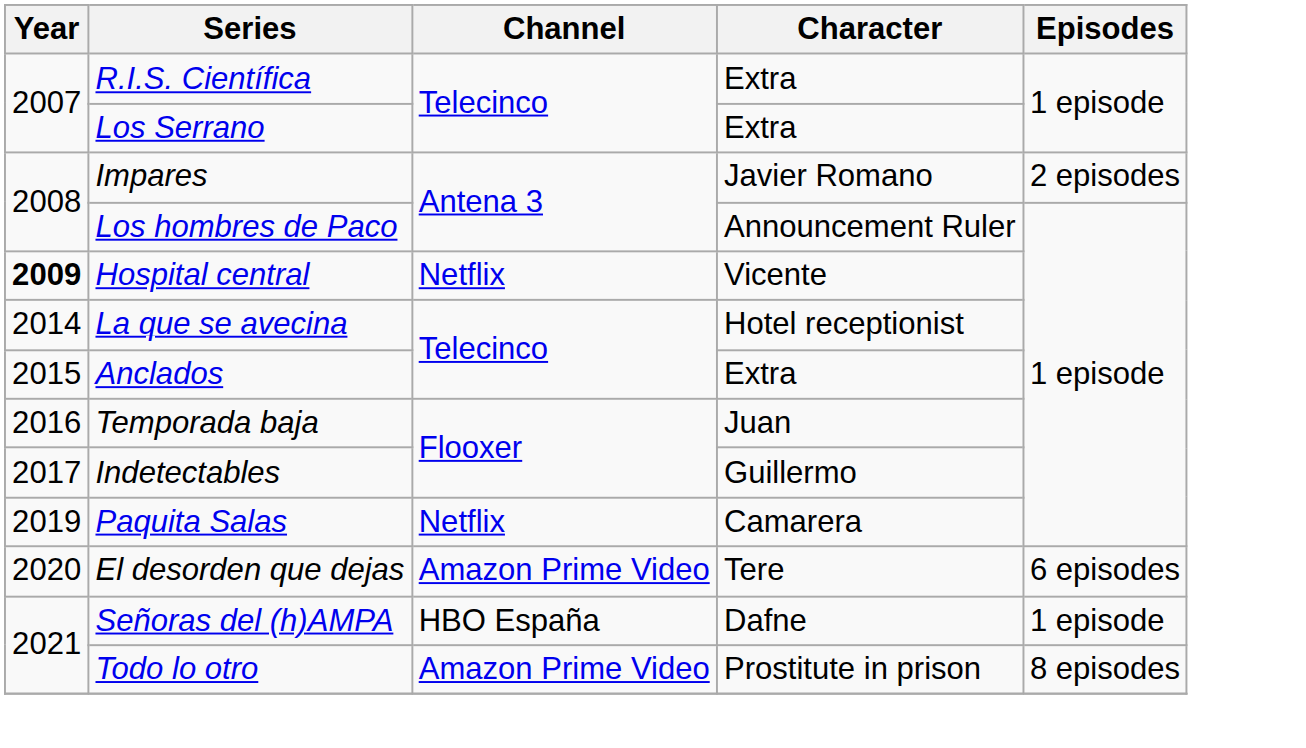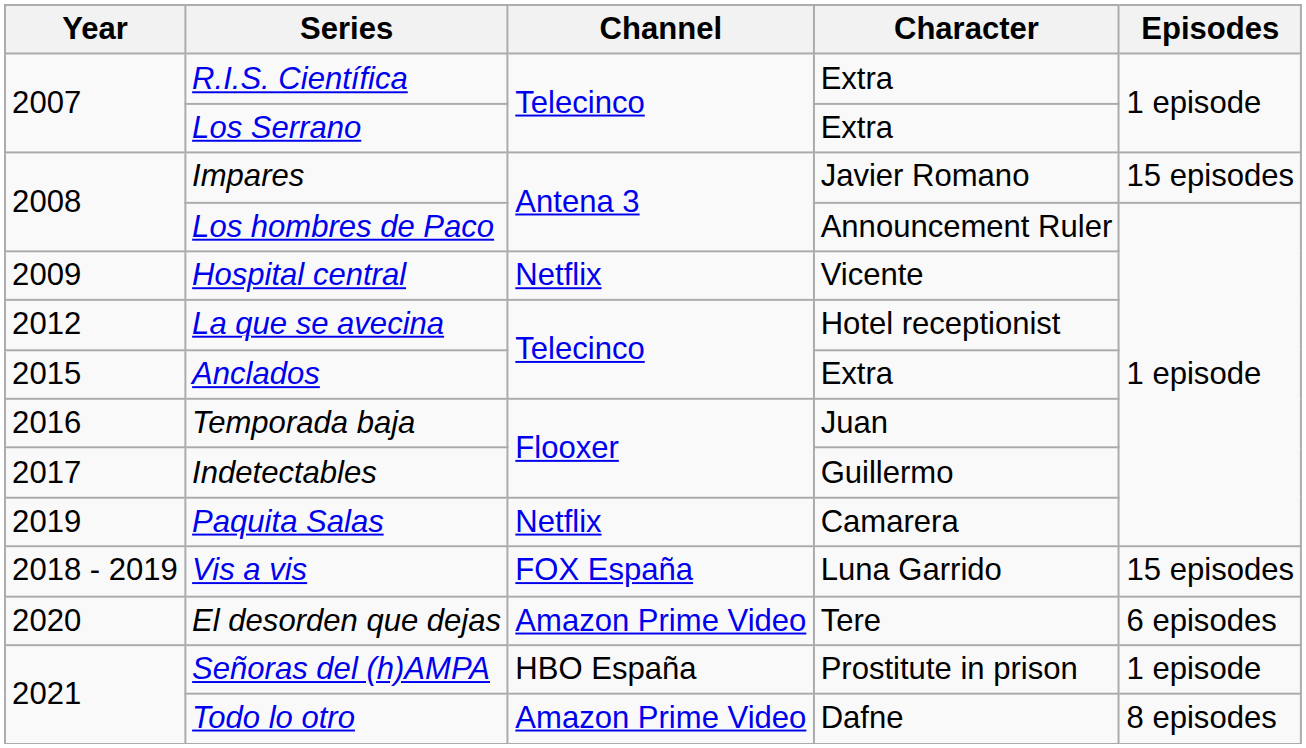 <table class="wikitable">
 <tr>
 <th>Year</th>
 <th>Series</th>
 <th>Channel</th>
 <th>Character</th>
 <th>Episodes</th>
 </tr>
 <tr>
 <td rowspan="2">2007</td>
 <td><em><a href='#'>R.I.S. Científica</a></em></td>
 <td rowspan="2"><a href='#'>Telecinco</a></td>
 <td>Extra</td>
 <td rowspan="2">1 episode</td>
 </tr>
 <tr>
 <td><em><a href='#'>Los Serrano</a></em></td>
 <td>Extra</td>
 </tr>
 <tr>
 <td rowspan="2">2008</td>
 <td><em>Impares</em></td>
 <td rowspan="2"><a href='#'>Antena 3</a></td>
 <td>Javier Romano</td>
-<td>2 episodes</td>
+<td>15 episodes</td>
 </tr>
 <tr>
 <td><em><a href='#'>Los hombres de Paco</a></em></td>
 <td>Announcement Ruler</td>
 <td rowspan="7">1 episode</td>
 </tr>
 <tr>
-<td><strong>2009</strong></td>
+<td>2009</td>
 <td><em><a href='#'>Hospital central</a></em></td>
 <td><a href='#'>Netflix</a></td>
 <td>Vicente</td>
 </tr>
 <tr>
-<td>2014</td>
+<td>2012</td>
 <td><em><a href='#'>La que se avecina</a></em></td>
 <td rowspan="2"><a href='#'>Telecinco</a></td>
 <td>Hotel receptionist</td>
 </tr>
 <tr>
 <td>2015</td>
 <td><em><a href='#'>Anclados</a></em></td>
 <td>Extra</td>
 </tr>
 <tr>
 <td>2016</td>
 <td><em>Temporada baja</em></td>
 <td rowspan="2"><a href='#'>Flooxer</a></td>
 <td>Juan</td>
 </tr>
 <tr>
 <td>2017</td>
 <td><em>Indetectables</em></td>
 <td>Guillermo</td>
 </tr>
 <tr>
 <td>2019</td>
 <td><em><a href='#'>Paquita Salas</a></em></td>
 <td><a href='#'>Netflix</a></td>
 <td>Camarera</td>
 </tr>
 <tr>
+<td>2018 - 2019</td>
+<td><em><a href='#'>Vis a vis</a></em></td>
+<td><a href='#'>FOX España</a></td>
+<td>Luna Garrido</td>
+<td>15 episodes</td>
+</tr>
+<tr>
 <td>2020</td>
 <td><em>El desorden que dejas</em></td>
 <td><a href='#'>Amazon Prime Video</a></td>
 <td>Tere</td>
 <td>6 episodes</td>
 </tr>
 <tr>
 <td rowspan="2">2021</td>
 <td><em><a href='#'>Señoras del (h)AMPA</a></em></td>
 <td>HBO España</td>
-<td>Dafne</td>
+<td>Prostitute in prison</td>
 <td>1 episode</td>
 </tr>
 <tr>
 <td><em><a href='#'>Todo lo otro</a></em></td>
 <td><a href='#'>Amazon Prime Video</a></td>
-<td>Prostitute in prison</td>
+<td>Dafne</td>
 <td>8 episodes</td>
 </tr>
 <tr>
 </tr>
 </table>
